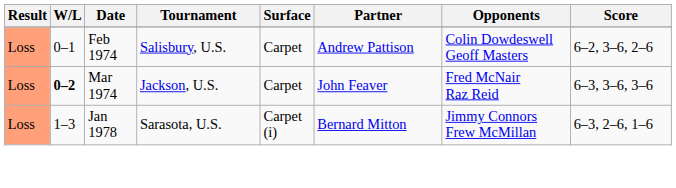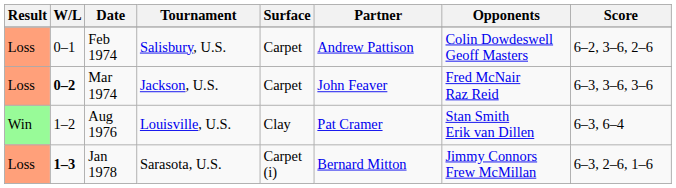 <table class="sortable wikitable">
 <tr>
 <th style="width:40px">Result</th>
 <th style="width:30px" class="unsortable">W/L</th>
 <th style="width:50px">Date</th>
 <th style="width:130px">Tournament</th>
 <th style="width:50px">Surface</th>
 <th style="width:135px">Partner</th>
 <th style="width:135px">Opponents</th>
 <th style="width:105px" class="unsortable">Score</th>
 </tr>
 <tr>
 </tr>
 <tr>
 <td style="background:#ffa07a;">Loss</td>
 <td>0–1</td>
 <td>Feb 1974</td>
 <td><a href='#'>Salisbury</a>, U.S.</td>
 <td>Carpet</td>
 <td> <a href='#'>Andrew Pattison</a></td>
 <td> <a href='#'>Colin Dowdeswell</a> <br>  <a href='#'>Geoff Masters</a></td>
 <td>6–2, 3–6, 2–6</td>
 </tr>
 <tr>
 <td style="background:#ffa07a;">Loss</td>
 <td><strong>0–2</strong></td>
 <td>Mar 1974</td>
 <td><a href='#'>Jackson</a>, U.S.</td>
 <td>Carpet</td>
 <td> <a href='#'>John Feaver</a></td>
 <td> <a href='#'>Fred McNair</a> <br>  <a href='#'>Raz Reid</a></td>
 <td>6–3, 3–6, 3–6</td>
 </tr>
 <tr>
+<td style="background:#98fb98;">Win</td>
+<td>1–2</td>
+<td>Aug 1976</td>
+<td><a href='#'>Louisville</a>, U.S.</td>
+<td>Clay</td>
+<td> <a href='#'>Pat Cramer</a></td>
+<td> <a href='#'>Stan Smith</a> <br>  <a href='#'>Erik van Dillen</a></td>
+<td>6–3, 6–4</td>
+</tr>
+<tr>
 <td style="background:#ffa07a;">Loss</td>
-<td>1–3</td>
+<td><strong>1–3</strong></td>
 <td>Jan 1978</td>
 <td>Sarasota, U.S.</td>
 <td>Carpet (i)</td>
 <td> <a href='#'>Bernard Mitton</a></td>
 <td> <a href='#'>Jimmy Connors</a> <br>  <a href='#'>Frew McMillan</a></td>
 <td>6–3, 2–6, 1–6</td>
 </tr>
 </table>
